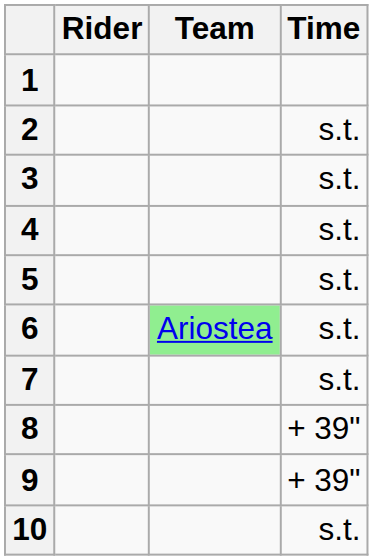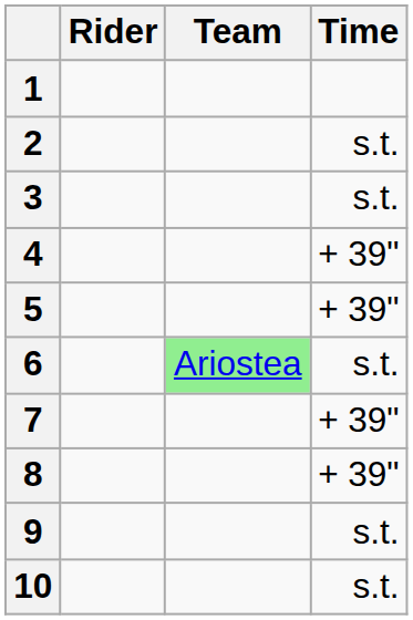 <table class="wikitable">
 <tr>
 <th></th>
 <th>Rider</th>
 <th>Team</th>
 <th>Time</th>
 </tr>
 <tr>
 <th>1</th>
 <td></td>
 <td></td>
 <td align="right"></td>
 </tr>
 <tr>
 <th>2</th>
 <td></td>
 <td></td>
 <td align="right">s.t.</td>
 </tr>
 <tr>
 <th>3</th>
 <td></td>
 <td></td>
 <td align="right">s.t.</td>
 </tr>
 <tr>
 <th>4</th>
 <td></td>
 <td></td>
-<td align="right">s.t.</td>
+<td align="right">+ 39"</td>
 </tr>
 <tr>
 <th>5</th>
 <td></td>
 <td></td>
-<td align="right">s.t.</td>
+<td align="right">+ 39"</td>
 </tr>
 <tr>
 <th>6</th>
 <td></td>
 <td style="background: lightgreen;"><a href='#'>Ariostea</a></td>
 <td align="right">s.t.</td>
 </tr>
 <tr>
 <th>7</th>
 <td></td>
 <td></td>
-<td align="right">s.t.</td>
+<td align="right">+ 39"</td>
 </tr>
 <tr>
 <th>8</th>
 <td></td>
 <td></td>
 <td align="right">+ 39"</td>
 </tr>
 <tr>
 <th>9</th>
 <td></td>
 <td></td>
-<td align="right">+ 39"</td>
+<td align="right">s.t.</td>
 </tr>
 <tr>
 <th>10</th>
 <td></td>
 <td></td>
 <td align="right">s.t.</td>
 </tr>
 </table>
